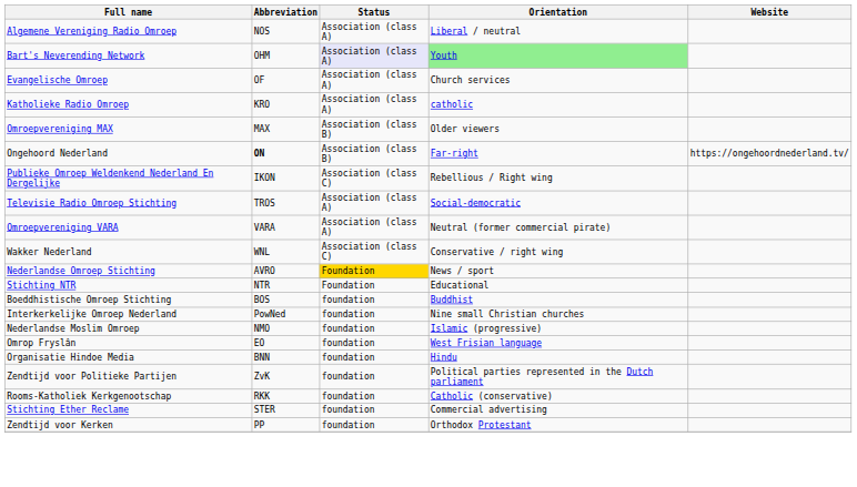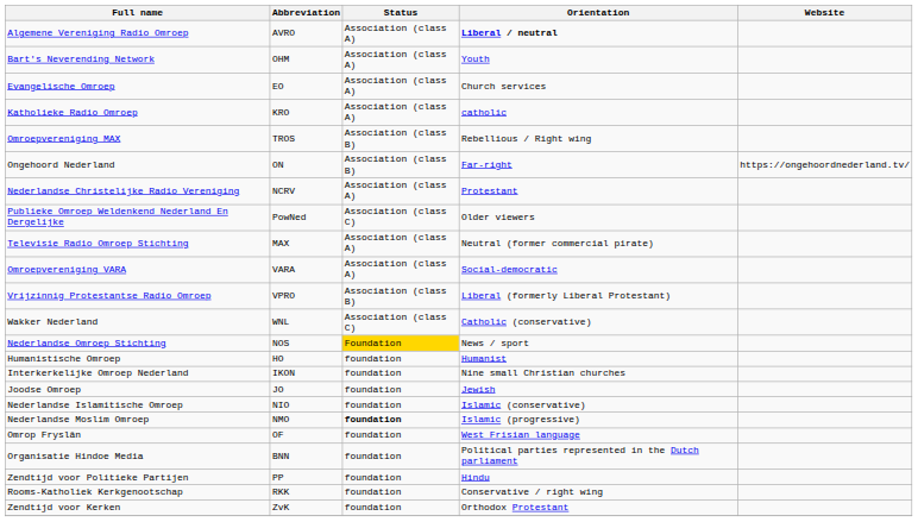 <table class="wikitable">
 <tr>
 <th>Full name</th>
 <th>Abbreviation</th>
 <th>Status</th>
 <th>Orientation</th>
 <th>Website</th>
 </tr>
 <tr>
 <td><a href='#'>Algemene Vereniging Radio Omroep</a></td>
-<td>NOS</td>
+<td>AVRO</td>
 <td>Association (class A)</td>
-<td><a href='#'>Liberal</a> / neutral</td>
+<td><strong><a href='#'>Liberal</a> / neutral</strong></td>
 <td></td>
 </tr>
 <tr>
 <td><a href='#'>Bart's Neverending Network</a></td>
 <td>OHM</td>
-<td style="background: lavender;">Association (class A)</td>
-<td style="background: lightgreen;"><a href='#'>Youth</a></td>
+<td>Association (class A)</td>
+<td><a href='#'>Youth</a></td>
 <td></td>
 </tr>
 <tr>
 <td><a href='#'>Evangelische Omroep</a></td>
-<td>OF</td>
+<td>EO</td>
 <td>Association (class A)</td>
 <td>Church services</td>
 <td></td>
 </tr>
 <tr>
 <td><a href='#'>Katholieke Radio Omroep</a></td>
 <td>KRO</td>
 <td>Association (class A)</td>
 <td><a href='#'>catholic</a></td>
 <td></td>
 </tr>
 <tr>
 <td><a href='#'>Omroepvereniging MAX</a></td>
-<td>MAX</td>
+<td>TROS</td>
 <td>Association (class B)</td>
-<td>Older viewers</td>
+<td>Rebellious / Right wing</td>
 <td></td>
 </tr>
 <tr>
 <td>Ongehoord Nederland</td>
-<td><strong>ON</strong></td>
+<td>ON</td>
 <td>Association (class B)</td>
 <td><a href='#'>Far-right</a></td>
 <td>https://ongehoordnederland.tv/</td>
 </tr>
 <tr>
+<td><a href='#'>Nederlandse Christelijke Radio Vereniging</a></td>
+<td>NCRV</td>
+<td>Association (class A)</td>
+<td><a href='#'>Protestant</a></td>
+<td></td>
+</tr>
+<tr>
 <td><a href='#'>Publieke Omroep Weldenkend Nederland En Dergelijke</a></td>
-<td>IKON</td>
+<td>PowNed</td>
 <td>Association (class C)</td>
-<td>Rebellious / Right wing</td>
+<td>Older viewers</td>
 <td></td>
 </tr>
 <tr>
 <td><a href='#'>Televisie Radio Omroep Stichting</a></td>
-<td>TROS</td>
+<td>MAX</td>
 <td>Association (class A)</td>
-<td><a href='#'>Social-democratic</a></td>
+<td>Neutral (former commercial pirate)</td>
 <td></td>
 </tr>
 <tr>
 <td><a href='#'>Omroepvereniging VARA</a></td>
 <td>VARA</td>
 <td>Association (class A)</td>
-<td>Neutral (former commercial pirate)</td>
+<td><a href='#'>Social-democratic</a></td>
+<td></td>
+</tr>
+<tr>
+<td><a href='#'>Vrijzinnig Protestantse Radio Omroep</a></td>
+<td>VPRO</td>
+<td>Association (class B)</td>
+<td><a href='#'>Liberal</a> (formerly Liberal Protestant)</td>
 <td></td>
 </tr>
 <tr>
 <td>Wakker Nederland</td>
 <td>WNL</td>
 <td>Association (class C)</td>
-<td>Conservative / right wing</td>
+<td><a href='#'>Catholic</a> (conservative)</td>
 <td></td>
 </tr>
 <tr>
 <td><a href='#'>Nederlandse Omroep Stichting</a></td>
-<td>AVRO</td>
+<td>NOS</td>
 <td style="background: gold;">Foundation</td>
 <td>News / sport</td>
 <td></td>
 </tr>
 <tr>
-<td><a href='#'>Stichting NTR</a></td>
-<td>NTR</td>
-<td>Foundation</td>
-<td>Educational</td>
-<td></td>
-</tr>
-<tr>
-<td>Boeddhistische Omroep Stichting</td>
-<td>BOS</td>
+<td>Humanistische Omroep</td>
+<td>HO</td>
 <td>foundation</td>
-<td><a href='#'>Buddhist</a></td>
+<td><a href='#'>Humanist</a></td>
 <td></td>
 </tr>
 <tr>
 <td>Interkerkelijke Omroep Nederland</td>
-<td>PowNed</td>
+<td>IKON</td>
 <td>foundation</td>
 <td>Nine small Christian churches</td>
 <td></td>
 </tr>
 <tr>
+<td>Joodse Omroep</td>
+<td>JO</td>
+<td>foundation</td>
+<td><a href='#'>Jewish</a></td>
+<td></td>
+</tr>
+<tr>
+<td>Nederlandse Islamitische Omroep</td>
+<td>NIO</td>
+<td>foundation</td>
+<td><a href='#'>Islamic</a> (conservative)</td>
+<td></td>
+</tr>
+<tr>
 <td>Nederlandse Moslim Omroep</td>
 <td>NMO</td>
-<td>foundation</td>
+<td><strong>foundation</strong></td>
 <td><a href='#'>Islamic</a> (progressive)</td>
 <td></td>
 </tr>
 <tr>
 <td>Omrop Fryslân</td>
-<td>EO</td>
+<td>OF</td>
 <td>foundation</td>
 <td><a href='#'>West Frisian language</a></td>
 <td></td>
 </tr>
 <tr>
 <td>Organisatie Hindoe Media</td>
 <td>BNN</td>
 <td>foundation</td>
-<td><a href='#'>Hindu</a></td>
+<td>Political parties represented in the <a href='#'>Dutch parliament</a></td>
 <td></td>
 </tr>
 <tr>
 <td>Zendtijd voor Politieke Partijen</td>
-<td>ZvK</td>
+<td>PP</td>
 <td>foundation</td>
-<td>Political parties represented in the <a href='#'>Dutch parliament</a></td>
+<td><a href='#'>Hindu</a></td>
 <td></td>
 </tr>
 <tr>
 <td>Rooms-Katholiek Kerkgenootschap</td>
 <td>RKK</td>
 <td>foundation</td>
-<td><a href='#'>Catholic</a> (conservative)</td>
-<td></td>
-</tr>
-<tr>
-<td><a href='#'>Stichting Ether Reclame</a></td>
-<td>STER</td>
-<td>foundation</td>
-<td>Commercial advertising</td>
+<td>Conservative / right wing</td>
 <td></td>
 </tr>
 <tr>
 <td>Zendtijd voor Kerken</td>
-<td>PP</td>
+<td>ZvK</td>
 <td>foundation</td>
 <td>Orthodox <a href='#'>Protestant</a></td>
 <td></td>
 </tr>
 <tr>
 </tr>
 </table>
